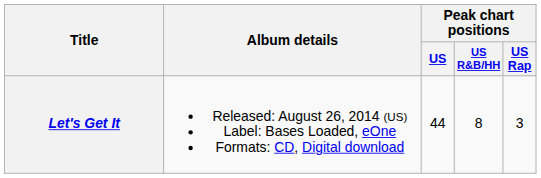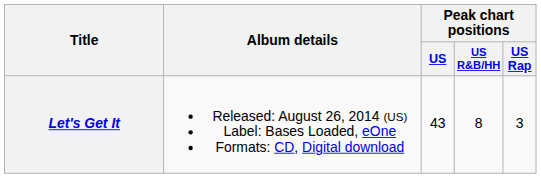 <table class="wikitable plainrowheaders" style="text-align:center;">
 <tr>
 <th scope="col" rowspan="2" style="width:11em;">Title</th>
 <th scope="col" rowspan="2" style="width:18em;">Album details</th>
 <th scope="col" colspan="3">Peak chart positions</th>
 </tr>
 <tr>
 <th scope="col" style="width:2.2em;font-size:90%;"><a href='#'>US</a><br></th>
 <th scope="col" style="width:2.2em;font-size:80%;"><a href='#'>US<br>R&B/HH</a><br></th>
 <th scope="col" style="width:2.2em;font-size:90%;"><a href='#'>US<br>Rap</a><br></th>
 </tr>
 <tr>
 <th scope="row"><em><a href='#'>Let's Get It</a></em></th>
 <td><br><ul><li>Released: August 26, 2014 <small>(US)</small></li><li>Label: Bases Loaded, <a href='#'>eOne</a></li><li>Formats: <a href='#'>CD</a>, <a href='#'>Digital download</a></li></ul></td>
-<td>44</td>
+<td>43</td>
 <td>8</td>
 <td>3</td>
 </tr>
 </table>
